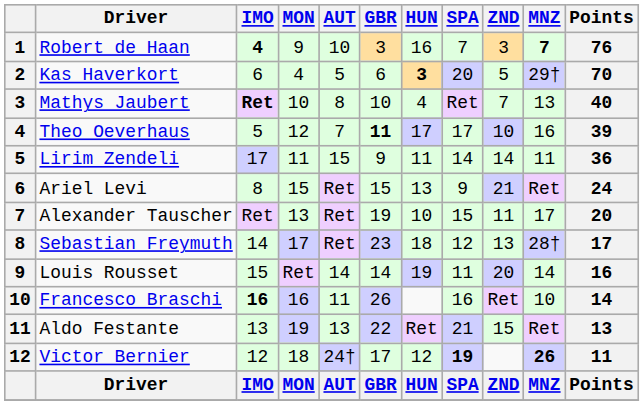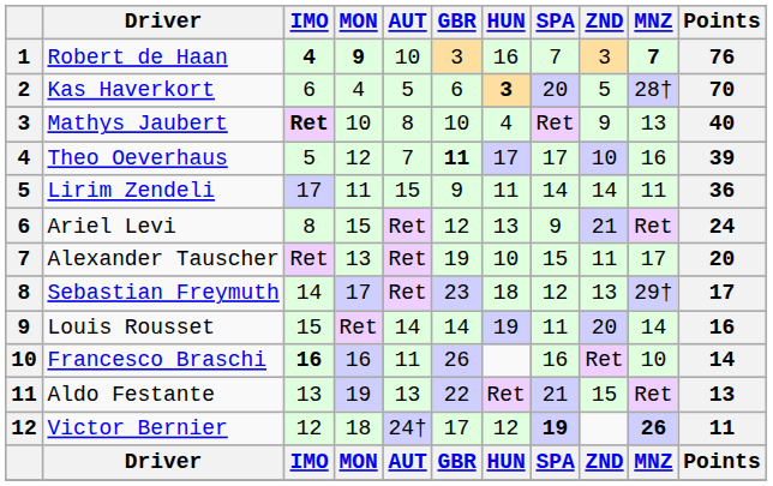 <table class="wikitable" style="font-size: 85%; text-align:center">
 <tr valign="top">
 <th valign="middle"></th>
 <th valign="middle">Driver</th>
 <th><a href='#'>IMO</a><br></th>
 <th><a href='#'>MON</a><br></th>
 <th><a href='#'>AUT</a><br></th>
 <th><a href='#'>GBR</a><br></th>
 <th><a href='#'>HUN</a><br></th>
 <th><a href='#'>SPA</a><br></th>
 <th><a href='#'>ZND</a><br></th>
 <th><a href='#'>MNZ</a><br></th>
 <th valign="middle">Points</th>
 </tr>
 <tr>
 <th>1</th>
 <td align="left"> <a href='#'>Robert de Haan</a></td>
 <td style="background:#DFFFDF"><strong>4</strong></td>
-<td style="background:#DFFFDF">9</td>
+<td style="background:#DFFFDF"><strong>9</strong></td>
 <td style="background:#DFFFDF">10</td>
 <td style="background:#FFDF9F">3</td>
 <td style="background:#DFFFDF">16</td>
 <td style="background:#DFFFDF">7</td>
 <td style="background:#FFDF9F">3</td>
 <td style="background:#DFFFDF"><strong>7</strong></td>
 <th>76</th>
 </tr>
 <tr>
 <th>2</th>
 <td align="left"> <a href='#'>Kas Haverkort</a></td>
 <td style="background:#DFFFDF">6</td>
 <td style="background:#DFFFDF">4</td>
 <td style="background:#DFFFDF">5</td>
 <td style="background:#DFFFDF">6</td>
 <td style="background:#FFDF9F"><strong>3</strong></td>
 <td style="background:#CFCFFF">20</td>
 <td style="background:#DFFFDF">5</td>
-<td style="background:#CFCFFF">29†</td>
+<td style="background:#CFCFFF">28†</td>
 <th>70</th>
 </tr>
 <tr>
 <th>3</th>
 <td align="left"> <a href='#'>Mathys Jaubert</a></td>
 <td style="background:#EFCFFF"><strong>Ret</strong></td>
 <td style="background:#DFFFDF">10</td>
 <td style="background:#DFFFDF">8</td>
 <td style="background:#DFFFDF">10</td>
 <td style="background:#DFFFDF">4</td>
 <td style="background:#EFCFFF">Ret</td>
-<td style="background:#DFFFDF">7</td>
+<td style="background:#DFFFDF">9</td>
 <td style="background:#DFFFDF">13</td>
 <th>40</th>
 </tr>
 <tr>
 <th>4</th>
 <td align="left"> <a href='#'>Theo Oeverhaus</a></td>
 <td style="background:#DFFFDF">5</td>
 <td style="background:#DFFFDF">12</td>
 <td style="background:#DFFFDF">7</td>
 <td style="background:#DFFFDF"><strong>11</strong></td>
 <td style="background:#CFCFFF">17</td>
 <td style="background:#DFFFDF">17</td>
 <td style="background:#CFCFFF">10</td>
 <td style="background:#DFFFDF">16</td>
 <th>39</th>
 </tr>
 <tr>
 <th>5</th>
 <td align="left"> <a href='#'>Lirim Zendeli</a></td>
 <td style="background:#CFCFFF">17</td>
 <td style="background:#DFFFDF">11</td>
 <td style="background:#DFFFDF">15</td>
 <td style="background:#DFFFDF">9</td>
 <td style="background:#DFFFDF">11</td>
 <td style="background:#DFFFDF">14</td>
 <td style="background:#DFFFDF">14</td>
 <td style="background:#DFFFDF">11</td>
 <th>36</th>
 </tr>
 <tr>
 <th>6</th>
 <td align="left"> Ariel Levi</td>
 <td style="background:#DFFFDF">8</td>
 <td style="background:#DFFFDF">15</td>
 <td style="background:#EFCFFF">Ret</td>
-<td style="background:#DFFFDF">15</td>
+<td style="background:#DFFFDF">12</td>
 <td style="background:#DFFFDF">13</td>
 <td style="background:#DFFFDF">9</td>
 <td style="background:#CFCFFF">21</td>
 <td style="background:#EFCFFF">Ret</td>
 <th>24</th>
 </tr>
 <tr>
 <th>7</th>
 <td align="left"> Alexander Tauscher</td>
 <td style="background:#EFCFFF">Ret</td>
 <td style="background:#DFFFDF">13</td>
 <td style="background:#EFCFFF">Ret</td>
 <td style="background:#DFFFDF">19</td>
 <td style="background:#DFFFDF">10</td>
 <td style="background:#DFFFDF">15</td>
 <td style="background:#DFFFDF">11</td>
 <td style="background:#DFFFDF">17</td>
 <th>20</th>
 </tr>
 <tr>
 <th>8</th>
 <td align="left"> <a href='#'>Sebastian Freymuth</a></td>
 <td style="background:#DFFFDF">14</td>
 <td style="background:#CFCFFF">17</td>
 <td style="background:#EFCFFF">Ret</td>
 <td style="background:#CFCFFF">23</td>
 <td style="background:#DFFFDF">18</td>
 <td style="background:#DFFFDF">12</td>
 <td style="background:#DFFFDF">13</td>
-<td style="background:#CFCFFF">28†</td>
+<td style="background:#CFCFFF">29†</td>
 <th>17</th>
 </tr>
 <tr>
 <th>9</th>
 <td align="left"> Louis Rousset</td>
 <td style="background:#DFFFDF">15</td>
 <td style="background:#EFCFFF">Ret</td>
 <td style="background:#DFFFDF">14</td>
 <td style="background:#DFFFDF">14</td>
 <td style="background:#CFCFFF">19</td>
 <td style="background:#DFFFDF">11</td>
 <td style="background:#CFCFFF">20</td>
 <td style="background:#DFFFDF">14</td>
 <th>16</th>
 </tr>
 <tr>
 <th>10</th>
 <td align="left"> <a href='#'>Francesco Braschi</a></td>
 <td style="background:#DFFFDF"><strong>16</strong></td>
 <td style="background:#CFCFFF">16</td>
 <td style="background:#DFFFDF">11</td>
 <td style="background:#CFCFFF">26</td>
 <td></td>
 <td style="background:#DFFFDF">16</td>
 <td style="background:#EFCFFF">Ret</td>
 <td style="background:#DFFFDF">10</td>
 <th>14</th>
 </tr>
 <tr>
 <th>11</th>
 <td align="left"> Aldo Festante</td>
 <td style="background:#DFFFDF">13</td>
 <td style="background:#CFCFFF">19</td>
 <td style="background:#DFFFDF">13</td>
 <td style="background:#CFCFFF">22</td>
 <td style="background:#EFCFFF">Ret</td>
 <td style="background:#CFCFFF">21</td>
 <td style="background:#DFFFDF">15</td>
 <td style="background:#EFCFFF">Ret</td>
 <th>13</th>
 </tr>
 <tr>
 <th>12</th>
 <td align="left"> <a href='#'>Victor Bernier</a></td>
 <td style="background:#DFFFDF">12</td>
 <td style="background:#DFFFDF">18</td>
 <td style="background:#CFCFFF">24†</td>
 <td style="background:#DFFFDF">17</td>
 <td style="background:#DFFFDF">12</td>
 <td style="background:#CFCFFF"><strong>19</strong></td>
 <td></td>
 <td style="background:#CFCFFF"><strong>26</strong></td>
 <th>11</th>
 </tr>
 <tr>
 <th valign="middle"></th>
 <th valign="middle">Driver</th>
 <th><a href='#'>IMO</a><br></th>
 <th><a href='#'>MON</a><br></th>
 <th><a href='#'>AUT</a><br></th>
 <th><a href='#'>GBR</a><br></th>
 <th><a href='#'>HUN</a><br></th>
 <th><a href='#'>SPA</a><br></th>
 <th><a href='#'>ZND</a><br></th>
 <th><a href='#'>MNZ</a><br></th>
 <th valign="middle">Points</th>
 </tr>
 <tr>
 </tr>
 </table>
